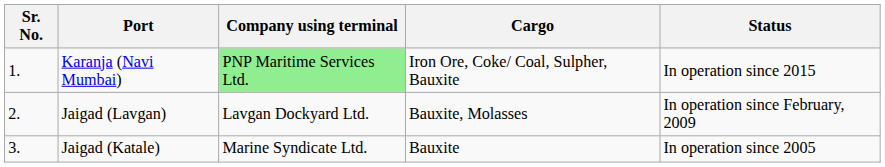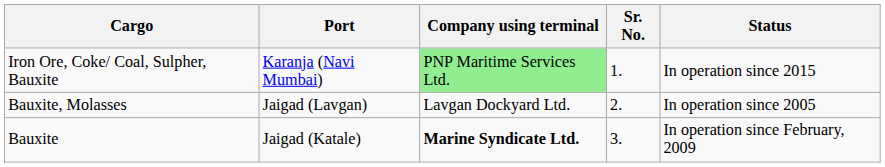 <table class="wikitable">
 <tr>
-<th>Sr. No.</th>
+<th>Cargo</th>
 <th>Port</th>
 <th>Company using terminal</th>
-<th>Cargo</th>
+<th>Sr. No.</th>
 <th>Status</th>
 </tr>
 <tr>
-<td>1.</td>
+<td>Iron Ore, Coke/ Coal, Sulpher, Bauxite</td>
 <td><a href='#'>Karanja</a> (<a href='#'>Navi Mumbai</a>)</td>
 <td style="background: lightgreen;">PNP Maritime Services  Ltd.</td>
-<td>Iron Ore, Coke/ Coal, Sulpher, Bauxite</td>
+<td>1.</td>
 <td>In operation since 2015</td>
 </tr>
 <tr>
-<td>2.</td>
+<td>Bauxite, Molasses</td>
 <td>Jaigad (Lavgan)</td>
 <td>Lavgan Dockyard Ltd.</td>
-<td>Bauxite, Molasses</td>
+<td>2.</td>
+<td>In operation since 2005</td>
+</tr>
+<tr>
+<td>Bauxite</td>
+<td>Jaigad (Katale)</td>
+<td><strong>Marine Syndicate Ltd.</strong></td>
+<td>3.</td>
 <td>In operation since February, 2009</td>
 </tr>
-<tr>
-<td>3.</td>
-<td>Jaigad (Katale)</td>
-<td>Marine Syndicate Ltd.</td>
-<td>Bauxite</td>
-<td>In operation since 2005</td>
-</tr>
 </table>
